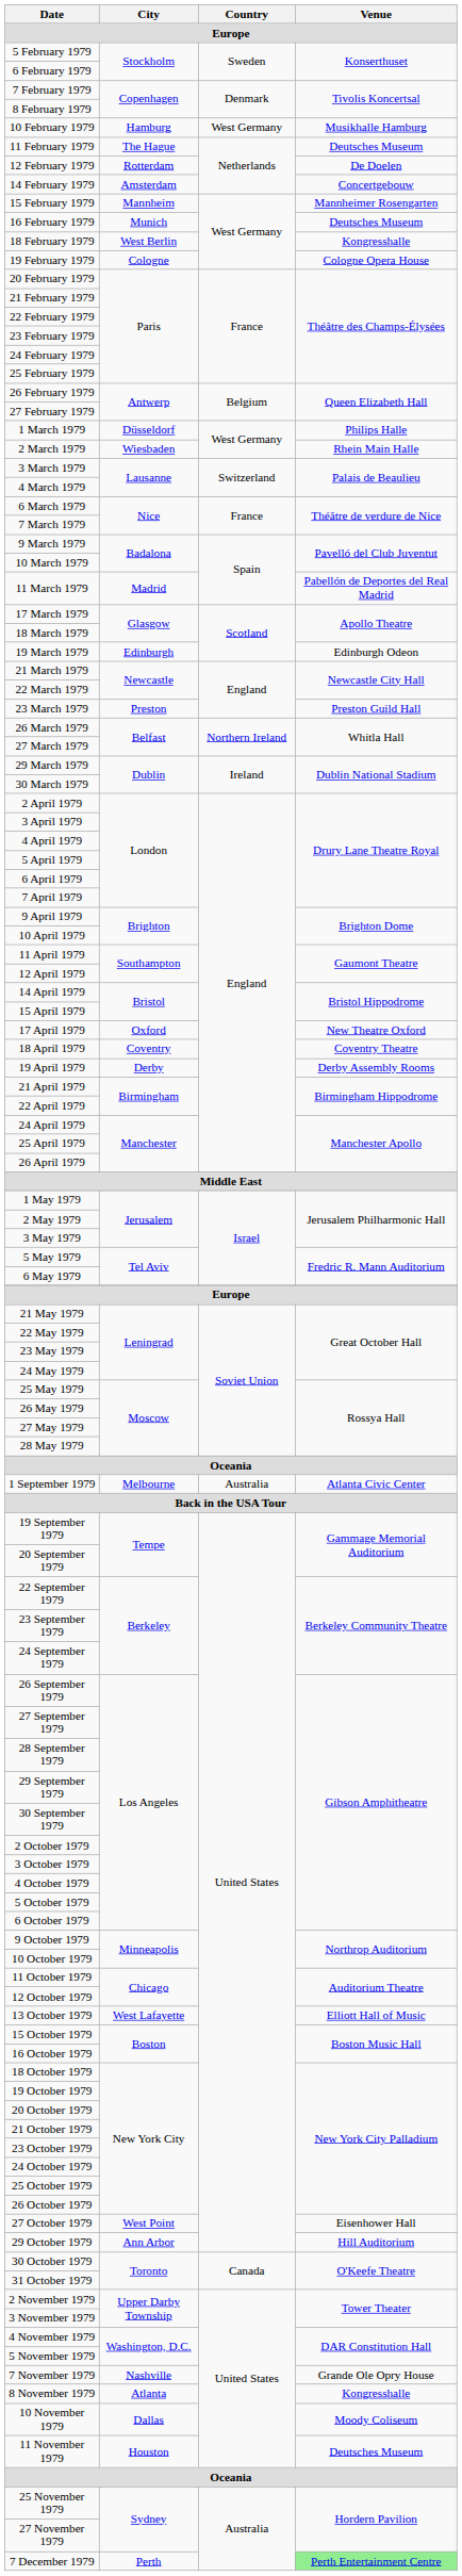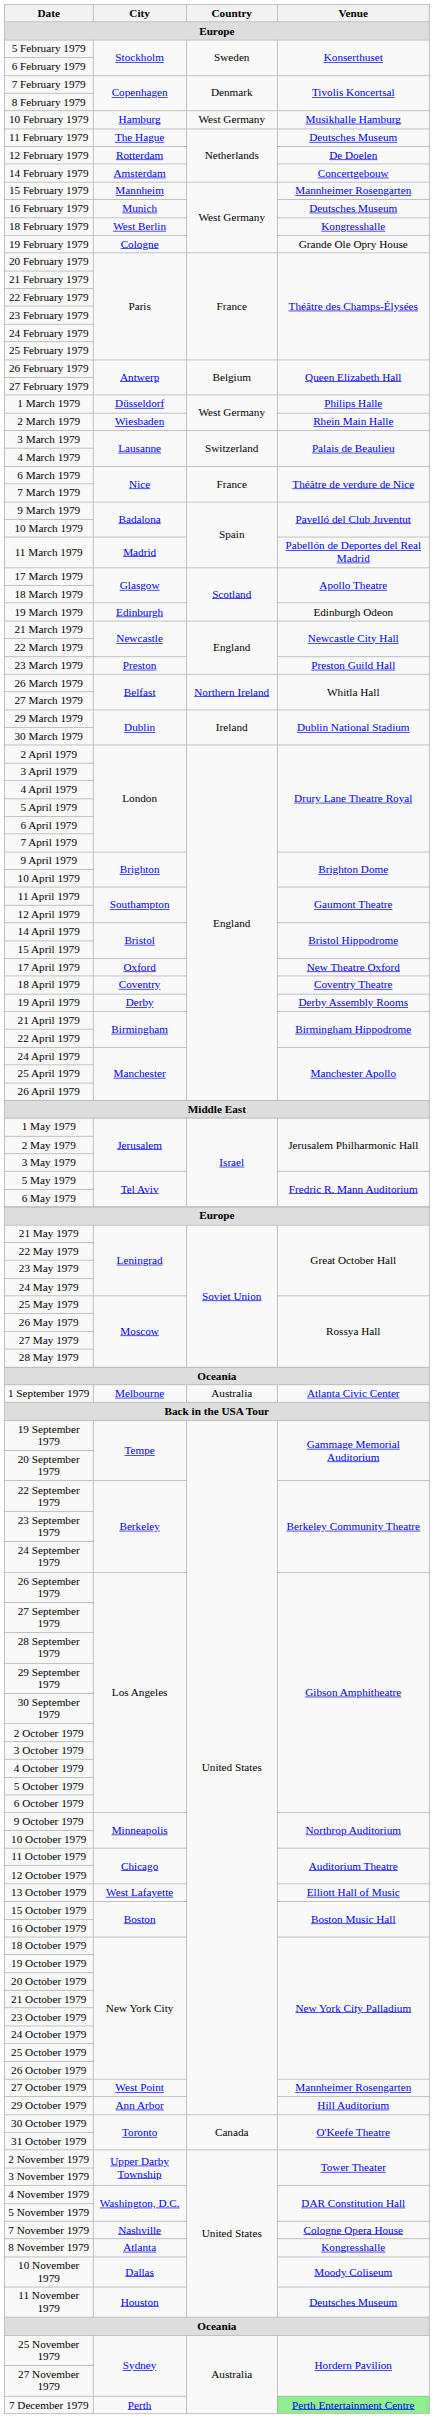 <table class="wikitable" style="text-align:center;">
 <tr>
 <th width="150">Date</th>
 <th width="150">City</th>
 <th width="150">Country</th>
 <th width="275">Venue</th>
 </tr>
 <tr style="background:#ddd;">
 <td colspan="4"><strong>Europe</strong></td>
 </tr>
 <tr>
 <td>5 February 1979</td>
 <td rowspan="2"><a href='#'>Stockholm</a></td>
 <td rowspan="2">Sweden</td>
 <td rowspan="2"><a href='#'>Konserthuset</a></td>
 </tr>
 <tr>
 <td>6 February 1979</td>
 </tr>
 <tr>
 <td>7 February 1979</td>
 <td rowspan="2"><a href='#'>Copenhagen</a></td>
 <td rowspan="2">Denmark</td>
 <td rowspan="2"><a href='#'>Tivolis Koncertsal</a></td>
 </tr>
 <tr>
 <td>8 February 1979</td>
 </tr>
 <tr>
 <td>10 February 1979</td>
 <td><a href='#'>Hamburg</a></td>
 <td>West Germany</td>
 <td><a href='#'>Musikhalle Hamburg</a></td>
 </tr>
 <tr>
 <td>11 February 1979</td>
 <td><a href='#'>The Hague</a></td>
 <td rowspan="3">Netherlands</td>
 <td><a href='#'>Deutsches Museum</a></td>
 </tr>
 <tr>
 <td>12 February 1979</td>
 <td><a href='#'>Rotterdam</a></td>
 <td><a href='#'>De Doelen</a></td>
 </tr>
 <tr>
 <td>14 February 1979</td>
 <td><a href='#'>Amsterdam</a></td>
 <td><a href='#'>Concertgebouw</a></td>
 </tr>
 <tr>
 <td>15 February 1979</td>
 <td><a href='#'>Mannheim</a></td>
 <td rowspan="4">West Germany</td>
 <td><a href='#'>Mannheimer Rosengarten</a></td>
 </tr>
 <tr>
 <td>16 February 1979</td>
 <td><a href='#'>Munich</a></td>
 <td><a href='#'>Deutsches Museum</a></td>
 </tr>
 <tr>
 <td>18 February 1979</td>
 <td><a href='#'>West Berlin</a></td>
 <td><a href='#'>Kongresshalle</a></td>
 </tr>
 <tr>
 <td>19 February 1979</td>
 <td><a href='#'>Cologne</a></td>
-<td><a href='#'>Cologne Opera House</a></td>
+<td>Grande Ole Opry House</td>
 </tr>
 <tr>
 <td>20 February 1979</td>
 <td rowspan="6">Paris</td>
 <td rowspan="6">France</td>
 <td rowspan="6"><a href='#'>Théâtre des Champs-Élysées</a></td>
 </tr>
 <tr>
 <td>21 February 1979</td>
 </tr>
 <tr>
 <td>22 February 1979</td>
 </tr>
 <tr>
 <td>23 February 1979</td>
 </tr>
 <tr>
 <td>24 February 1979</td>
 </tr>
 <tr>
 <td>25 February 1979</td>
 </tr>
 <tr>
 <td>26 February 1979</td>
 <td rowspan="2"><a href='#'>Antwerp</a></td>
 <td rowspan="2">Belgium</td>
 <td rowspan="2"><a href='#'>Queen Elizabeth Hall</a></td>
 </tr>
 <tr>
 <td>27 February 1979</td>
 </tr>
 <tr>
 <td>1 March 1979</td>
 <td><a href='#'>Düsseldorf</a></td>
 <td rowspan="2">West Germany</td>
 <td><a href='#'>Philips Halle</a></td>
 </tr>
 <tr>
 <td>2 March 1979</td>
 <td><a href='#'>Wiesbaden</a></td>
 <td><a href='#'>Rhein Main Halle</a></td>
 </tr>
 <tr>
 <td>3 March 1979</td>
 <td rowspan="2"><a href='#'>Lausanne</a></td>
 <td rowspan="2">Switzerland</td>
 <td rowspan="2"><a href='#'>Palais de Beaulieu</a></td>
 </tr>
 <tr>
 <td>4 March 1979</td>
 </tr>
 <tr>
 <td>6 March 1979</td>
 <td rowspan="2"><a href='#'>Nice</a></td>
 <td rowspan="2">France</td>
 <td rowspan="2"><a href='#'>Théâtre de verdure de Nice</a></td>
 </tr>
 <tr>
 <td>7 March 1979</td>
 </tr>
 <tr>
 <td>9 March 1979</td>
 <td rowspan="2"><a href='#'>Badalona</a></td>
 <td rowspan="3">Spain</td>
 <td rowspan="2"><a href='#'>Pavelló del Club Juventut</a></td>
 </tr>
 <tr>
 <td>10 March 1979</td>
 </tr>
 <tr>
 <td>11 March 1979</td>
 <td><a href='#'>Madrid</a></td>
 <td><a href='#'>Pabellón de Deportes del Real Madrid</a></td>
 </tr>
 <tr>
 <td>17 March 1979</td>
 <td rowspan="2"><a href='#'>Glasgow</a></td>
 <td rowspan="3"><a href='#'>Scotland</a></td>
 <td rowspan="2"><a href='#'>Apollo Theatre</a></td>
 </tr>
 <tr>
 <td>18 March 1979</td>
 </tr>
 <tr>
 <td>19 March 1979</td>
 <td><a href='#'>Edinburgh</a></td>
 <td>Edinburgh Odeon</td>
 </tr>
 <tr>
 <td>21 March 1979</td>
 <td rowspan="2"><a href='#'>Newcastle</a></td>
 <td rowspan="3">England</td>
 <td rowspan="2"><a href='#'>Newcastle City Hall</a></td>
 </tr>
 <tr>
 <td>22 March 1979</td>
 </tr>
 <tr>
 <td>23 March 1979</td>
 <td><a href='#'>Preston</a></td>
 <td><a href='#'>Preston Guild Hall</a></td>
 </tr>
 <tr>
 <td>26 March 1979</td>
 <td rowspan="2"><a href='#'>Belfast</a></td>
 <td rowspan="2"><a href='#'>Northern Ireland</a></td>
 <td rowspan="2">Whitla Hall</td>
 </tr>
 <tr>
 <td>27 March 1979</td>
 </tr>
 <tr>
 <td>29 March 1979</td>
 <td rowspan="2"><a href='#'>Dublin</a></td>
 <td rowspan="2">Ireland</td>
 <td rowspan="2"><a href='#'>Dublin National Stadium</a></td>
 </tr>
 <tr>
 <td>30 March 1979</td>
 </tr>
 <tr>
 <td>2 April 1979</td>
 <td rowspan="6">London</td>
 <td rowspan="20">England</td>
 <td rowspan="6"><a href='#'>Drury Lane Theatre Royal</a></td>
 </tr>
 <tr>
 <td>3 April 1979</td>
 </tr>
 <tr>
 <td>4 April 1979</td>
 </tr>
 <tr>
 <td>5 April 1979</td>
 </tr>
 <tr>
 <td>6 April 1979</td>
 </tr>
 <tr>
 <td>7 April 1979</td>
 </tr>
 <tr>
 <td>9 April 1979</td>
 <td rowspan="2"><a href='#'>Brighton</a></td>
 <td rowspan="2"><a href='#'>Brighton Dome</a></td>
 </tr>
 <tr>
 <td>10 April 1979</td>
 </tr>
 <tr>
 <td>11 April 1979</td>
 <td rowspan="2"><a href='#'>Southampton</a></td>
 <td rowspan="2"><a href='#'>Gaumont Theatre</a></td>
 </tr>
 <tr>
 <td>12 April 1979</td>
 </tr>
 <tr>
 <td>14 April 1979</td>
 <td rowspan="2"><a href='#'>Bristol</a></td>
 <td rowspan="2"><a href='#'>Bristol Hippodrome</a></td>
 </tr>
 <tr>
 <td>15 April 1979</td>
 </tr>
 <tr>
 <td>17 April 1979</td>
 <td><a href='#'>Oxford</a></td>
 <td><a href='#'>New Theatre Oxford</a></td>
 </tr>
 <tr>
 <td>18 April 1979</td>
 <td><a href='#'>Coventry</a></td>
 <td><a href='#'>Coventry Theatre</a></td>
 </tr>
 <tr>
 <td>19 April 1979</td>
 <td><a href='#'>Derby</a></td>
 <td><a href='#'>Derby Assembly Rooms</a></td>
 </tr>
 <tr>
 <td>21 April 1979</td>
 <td rowspan="2"><a href='#'>Birmingham</a></td>
 <td rowspan="2"><a href='#'>Birmingham Hippodrome</a></td>
 </tr>
 <tr>
 <td>22 April 1979</td>
 </tr>
 <tr>
 <td>24 April 1979</td>
 <td rowspan="3"><a href='#'>Manchester</a></td>
 <td rowspan="3"><a href='#'>Manchester Apollo</a></td>
 </tr>
 <tr>
 <td>25 April 1979</td>
 </tr>
 <tr>
 <td>26 April 1979</td>
 </tr>
 <tr style="background:#ddd;">
 <td colspan="4"><strong>Middle East</strong></td>
 </tr>
 <tr>
 <td>1 May 1979</td>
 <td rowspan="3"><a href='#'>Jerusalem</a></td>
 <td rowspan="5"><a href='#'>Israel</a></td>
 <td rowspan="3">Jerusalem Philharmonic Hall</td>
 </tr>
 <tr>
 <td>2 May 1979</td>
 </tr>
 <tr>
 <td>3 May 1979</td>
 </tr>
 <tr>
 <td>5 May 1979</td>
 <td rowspan="2"><a href='#'>Tel Aviv</a></td>
 <td rowspan="2"><a href='#'>Fredric R. Mann Auditorium</a></td>
 </tr>
 <tr>
 <td>6 May 1979</td>
 </tr>
 <tr>
 </tr>
 <tr style="background:#ddd;">
 <td colspan="4"><strong>Europe</strong></td>
 </tr>
 <tr>
 <td>21 May 1979</td>
 <td rowspan="4"><a href='#'>Leningrad</a></td>
 <td rowspan="8"><a href='#'>Soviet Union</a></td>
 <td rowspan="4">Great October Hall</td>
 </tr>
 <tr>
 <td>22 May 1979</td>
 </tr>
 <tr>
 <td>23 May 1979</td>
 </tr>
 <tr>
 <td>24 May 1979</td>
 </tr>
 <tr>
 <td>25 May 1979</td>
 <td rowspan="4"><a href='#'>Moscow</a></td>
 <td rowspan="4">Rossya Hall</td>
 </tr>
 <tr>
 <td>26 May 1979</td>
 </tr>
 <tr>
 <td>27 May 1979</td>
 </tr>
 <tr>
 <td>28 May 1979</td>
 </tr>
 <tr style="background:#ddd;">
 <td colspan="4"><strong>Oceania</strong></td>
 </tr>
 <tr>
 <td>1 September 1979</td>
 <td><a href='#'>Melbourne</a></td>
 <td>Australia</td>
 <td><a href='#'>Atlanta Civic Center</a></td>
 </tr>
 <tr style="background:#ddd;">
 <td colspan="4"><strong>Back in the USA Tour</strong></td>
 </tr>
 <tr>
 <td>19 September 1979</td>
 <td rowspan="2"><a href='#'>Tempe</a></td>
 <td rowspan="32">United States</td>
 <td rowspan="2"><a href='#'>Gammage Memorial Auditorium</a></td>
 </tr>
 <tr>
 <td>20 September 1979</td>
 </tr>
 <tr>
 <td>22 September 1979</td>
 <td rowspan="3"><a href='#'>Berkeley</a></td>
 <td rowspan="3"><a href='#'>Berkeley Community Theatre</a></td>
 </tr>
 <tr>
 <td>23 September 1979</td>
 </tr>
 <tr>
 <td>24 September 1979</td>
 </tr>
 <tr>
 <td>26 September 1979</td>
 <td rowspan="10">Los Angeles</td>
 <td rowspan="10"><a href='#'>Gibson Amphitheatre</a></td>
 </tr>
 <tr>
 <td>27 September 1979</td>
 </tr>
 <tr>
 <td>28 September 1979</td>
 </tr>
 <tr>
 <td>29 September 1979</td>
 </tr>
 <tr>
 <td>30 September 1979</td>
 </tr>
 <tr>
 <td>2 October 1979</td>
 </tr>
 <tr>
 <td>3 October 1979</td>
 </tr>
 <tr>
 <td>4 October 1979</td>
 </tr>
 <tr>
 <td>5 October 1979</td>
 </tr>
 <tr>
 <td>6 October 1979</td>
 </tr>
 <tr>
 <td>9 October 1979</td>
 <td rowspan="2"><a href='#'>Minneapolis</a></td>
 <td rowspan="2"><a href='#'>Northrop Auditorium</a></td>
 </tr>
 <tr>
 <td>10 October 1979</td>
 </tr>
 <tr>
 <td>11 October 1979</td>
 <td rowspan="2"><a href='#'>Chicago</a></td>
 <td rowspan="2"><a href='#'>Auditorium Theatre</a></td>
 </tr>
 <tr>
 <td>12 October 1979</td>
 </tr>
 <tr>
 <td>13 October 1979</td>
 <td><a href='#'>West Lafayette</a></td>
 <td><a href='#'>Elliott Hall of Music</a></td>
 </tr>
 <tr>
 <td>15 October 1979</td>
 <td rowspan="2"><a href='#'>Boston</a></td>
 <td rowspan="2"><a href='#'>Boston Music Hall</a></td>
 </tr>
 <tr>
 <td>16 October 1979</td>
 </tr>
 <tr>
 <td>18 October 1979</td>
 <td rowspan="8">New York City</td>
 <td rowspan="8"><a href='#'>New York City Palladium</a></td>
 </tr>
 <tr>
 <td>19 October 1979</td>
 </tr>
 <tr>
 <td>20 October 1979</td>
 </tr>
 <tr>
 <td>21 October 1979</td>
 </tr>
 <tr>
 <td>23 October 1979</td>
 </tr>
 <tr>
 <td>24 October 1979</td>
 </tr>
 <tr>
 <td>25 October 1979</td>
 </tr>
 <tr>
 <td>26 October 1979</td>
 </tr>
 <tr>
 <td>27 October 1979</td>
 <td><a href='#'>West Point</a></td>
-<td>Eisenhower Hall</td>
+<td><a href='#'>Mannheimer Rosengarten</a></td>
 </tr>
 <tr>
 <td>29 October 1979</td>
 <td><a href='#'>Ann Arbor</a></td>
 <td><a href='#'>Hill Auditorium</a></td>
 </tr>
 <tr>
 <td>30 October 1979</td>
 <td rowspan="2"><a href='#'>Toronto</a></td>
 <td rowspan="2">Canada</td>
 <td rowspan="2"><a href='#'>O'Keefe Theatre</a></td>
 </tr>
 <tr>
 <td>31 October 1979</td>
 </tr>
 <tr>
 <td>2 November 1979</td>
 <td rowspan="2"><a href='#'>Upper Darby Township</a></td>
 <td rowspan="8">United States</td>
 <td rowspan="2"><a href='#'>Tower Theater</a></td>
 </tr>
 <tr>
 <td>3 November 1979</td>
 </tr>
 <tr>
 <td>4 November 1979</td>
 <td rowspan="2"><a href='#'>Washington, D.C.</a></td>
 <td rowspan="2"><a href='#'>DAR Constitution Hall</a></td>
 </tr>
 <tr>
 <td>5 November 1979</td>
 </tr>
 <tr>
 <td>7 November 1979</td>
 <td><a href='#'>Nashville</a></td>
-<td>Grande Ole Opry House</td>
+<td><a href='#'>Cologne Opera House</a></td>
 </tr>
 <tr>
 <td>8 November 1979</td>
 <td><a href='#'>Atlanta</a></td>
 <td><a href='#'>Kongresshalle</a></td>
 </tr>
 <tr>
 <td>10 November 1979</td>
 <td><a href='#'>Dallas</a></td>
 <td><a href='#'>Moody Coliseum</a></td>
 </tr>
 <tr>
 <td>11 November 1979</td>
 <td><a href='#'>Houston</a></td>
 <td><a href='#'>Deutsches Museum</a></td>
 </tr>
 <tr style="background:#ddd;">
 <td colspan="4"><strong>Oceania</strong></td>
 </tr>
 <tr>
 <td>25 November 1979</td>
 <td rowspan="2"><a href='#'>Sydney</a></td>
 <td rowspan="3">Australia</td>
 <td rowspan="2"><a href='#'>Hordern Pavilion</a></td>
 </tr>
 <tr>
 <td>27 November 1979</td>
 </tr>
 <tr>
 <td>7 December 1979</td>
 <td><a href='#'>Perth</a></td>
 <td style="background: lightgreen;"><a href='#'>Perth Entertainment Centre</a></td>
 </tr>
 </table>
